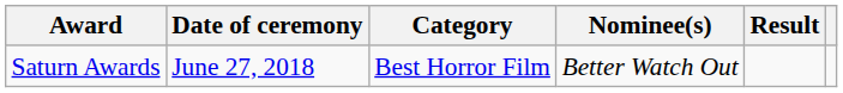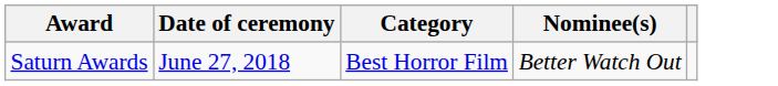 <table class="wikitable plainrowheaders">
 <tr style="background:#ccc; text-align:center;">
 <th scope="col">Award</th>
 <th scope="col">Date of ceremony</th>
 <th scope="col">Category</th>
 <th scope="col">Nominee(s)</th>
-<th scope="col">Result</th>
 <th scope="col" class="unsortable"></th>
 </tr>
 <tr>
 <td><a href='#'>Saturn Awards</a></td>
 <td><a href='#'>June 27, 2018</a></td>
 <td><a href='#'>Best Horror Film</a></td>
 <td><em>Better Watch Out</em></td>
 <td></td>
-<td></td>
 </tr>
 </table>
